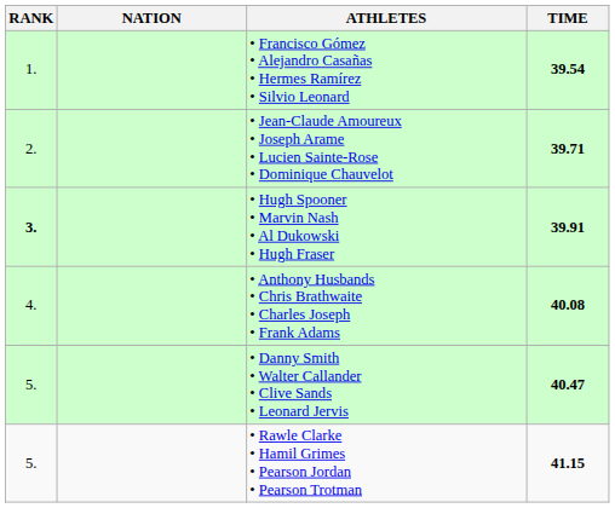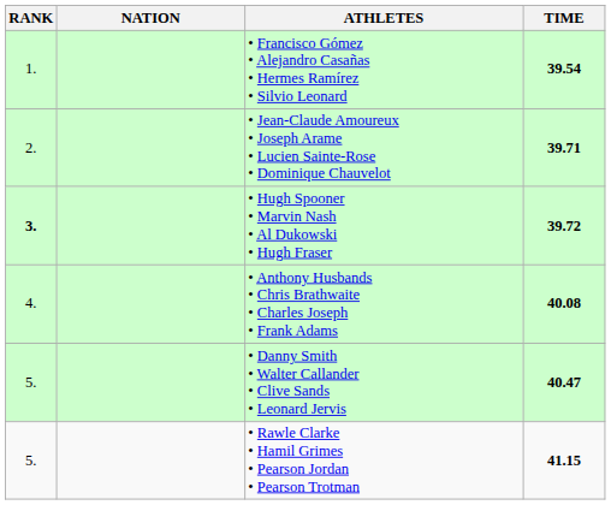 <table class="wikitable" style="border-collapse: collapse; font-size: 90%;">
 <tr>
 <th>RANK</th>
 <th style="width: 12em">NATION</th>
 <th style="width: 18em">ATHLETES</th>
 <th style="width: 5em">TIME</th>
 </tr>
 <tr style="background:#ccffcc;">
 <td align="center">1.</td>
 <td align="center"></td>
 <td>• <a href='#'>Francisco Gómez</a><br>• <a href='#'>Alejandro Casañas</a><br>• <a href='#'>Hermes Ramírez</a><br>• <a href='#'>Silvio Leonard</a></td>
 <td align="center"><strong>39.54</strong></td>
 </tr>
 <tr style="background:#ccffcc;">
 <td align="center">2.</td>
 <td align="center"></td>
 <td>• <a href='#'>Jean-Claude Amoureux</a><br>• <a href='#'>Joseph Arame</a><br>• <a href='#'>Lucien Sainte-Rose</a><br>• <a href='#'>Dominique Chauvelot</a></td>
 <td align="center"><strong>39.71</strong></td>
 </tr>
 <tr style="background:#ccffcc;">
 <td align="center"><strong>3.</strong></td>
 <td align="center"></td>
 <td>• <a href='#'>Hugh Spooner</a><br>• <a href='#'>Marvin Nash</a><br>• <a href='#'>Al Dukowski</a><br>• <a href='#'>Hugh Fraser</a></td>
-<td align="center"><strong>39.91</strong></td>
+<td align="center"><strong>39.72</strong></td>
 </tr>
 <tr style="background:#ccffcc;">
 <td align="center">4.</td>
 <td align="center"></td>
 <td>• <a href='#'>Anthony Husbands</a><br>• <a href='#'>Chris Brathwaite</a><br>• <a href='#'>Charles Joseph</a><br>• <a href='#'>Frank Adams</a></td>
 <td align="center"><strong>40.08</strong></td>
 </tr>
 <tr style="background:#ccffcc;">
 <td align="center">5.</td>
 <td align="center"></td>
 <td>• <a href='#'>Danny Smith</a><br>• <a href='#'>Walter Callander</a><br>• <a href='#'>Clive Sands</a><br>• <a href='#'>Leonard Jervis</a></td>
 <td align="center"><strong>40.47</strong></td>
 </tr>
 <tr>
 <td align="center">5.</td>
 <td align="center"></td>
 <td>• <a href='#'>Rawle Clarke</a><br>• <a href='#'>Hamil Grimes</a><br>• <a href='#'>Pearson Jordan</a><br>• <a href='#'>Pearson Trotman</a></td>
 <td align="center"><strong>41.15</strong></td>
 </tr>
 </table>
